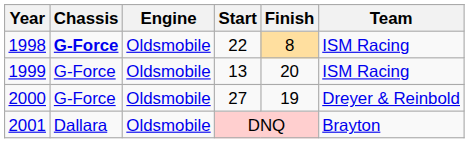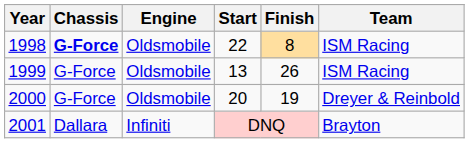 <table class="wikitable" style="font-size: 95%;">
 <tr>
 <th>Year</th>
 <th>Chassis</th>
 <th>Engine</th>
 <th>Start</th>
 <th>Finish</th>
 <th>Team</th>
 </tr>
 <tr>
 <td><a href='#'>1998</a></td>
 <td><strong><a href='#'>G-Force</a></strong></td>
 <td><a href='#'>Oldsmobile</a></td>
 <td align=center>22</td>
 <td align=center style="background:#FFDF9F;">8</td>
 <td><a href='#'>ISM Racing</a></td>
 </tr>
 <tr>
 <td><a href='#'>1999</a></td>
 <td><a href='#'>G-Force</a></td>
 <td><a href='#'>Oldsmobile</a></td>
 <td align=center>13</td>
-<td align=center>20</td>
+<td align=center>26</td>
 <td><a href='#'>ISM Racing</a></td>
 </tr>
 <tr>
 <td><a href='#'>2000</a></td>
 <td><a href='#'>G-Force</a></td>
 <td><a href='#'>Oldsmobile</a></td>
-<td align=center>27</td>
+<td align=center>20</td>
 <td align=center>19</td>
 <td><a href='#'>Dreyer & Reinbold</a></td>
 </tr>
 <tr>
 <td><a href='#'>2001</a></td>
 <td><a href='#'>Dallara</a></td>
-<td><a href='#'>Oldsmobile</a></td>
+<td><a href='#'>Infiniti</a></td>
 <td align=center colspan=2 style="background:#FFCFCF;">DNQ</td>
 <td><a href='#'>Brayton</a></td>
 </tr>
 </table>
